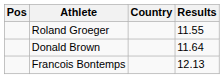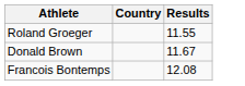 <table class="wikitable">
 <tr>
-<th>Pos</th>
 <th>Athlete</th>
 <th>Country</th>
 <th>Results</th>
 </tr>
 <tr>
-<td align="center"></td>
 <td>Roland Groeger</td>
 <td></td>
 <td>11.55</td>
 </tr>
 <tr>
-<td align="center"></td>
 <td>Donald Brown</td>
 <td></td>
-<td>11.64</td>
+<td>11.67</td>
 </tr>
 <tr>
-<td align="center"></td>
 <td>Francois Bontemps</td>
 <td></td>
-<td>12.13</td>
+<td>12.08</td>
 </tr>
 </table>
